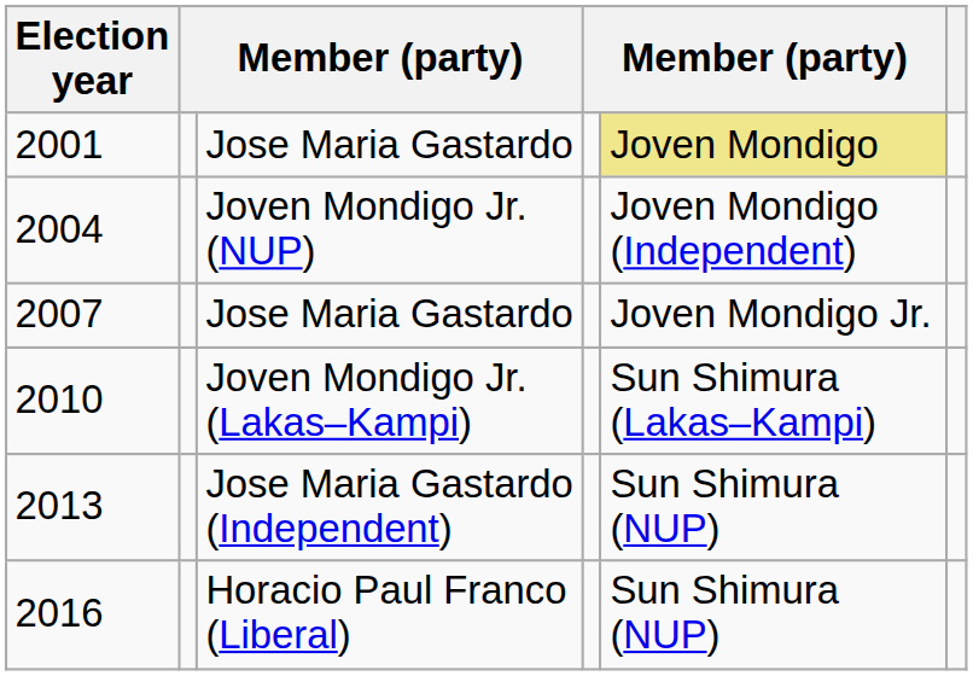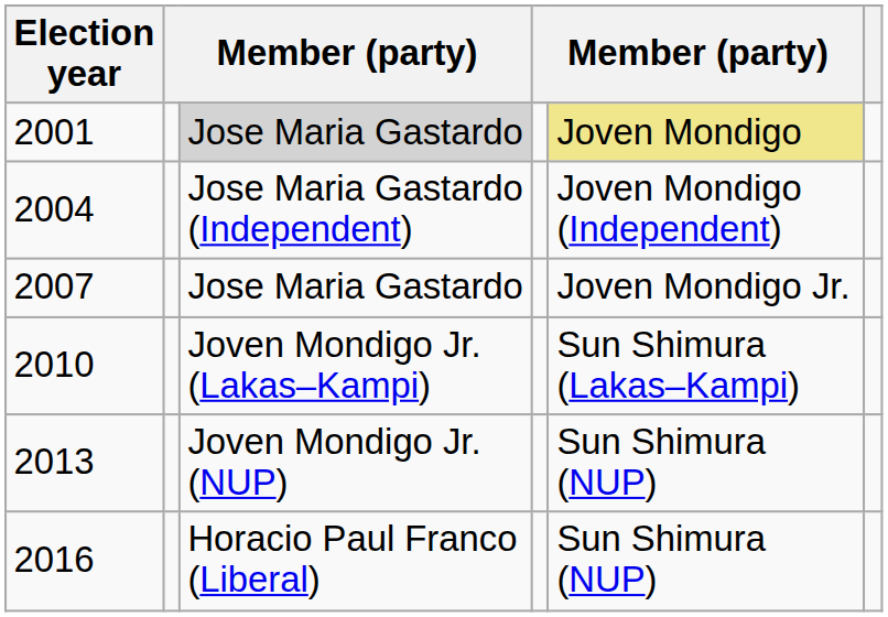 <table class=wikitable>
 <tr>
 <th width=60px>Election<br>year</th>
 <th colspan=2 width=140px>Member (party)</th>
 <th colspan=2 width=140px>Member (party)</th>
 <th !></th>
 </tr>
 <tr>
 <td>2001</td>
 <td></td>
-<td>Jose Maria Gastardo</td>
+<td style="background: lightgrey;">Jose Maria Gastardo</td>
 <td></td>
 <td style="background: khaki;">Joven Mondigo</td>
 <td></td>
 </tr>
 <tr>
 <td>2004</td>
 <td bgcolor=></td>
-<td>Joven Mondigo Jr.<br>(<a href='#'>NUP</a>)</td>
+<td>Jose Maria Gastardo<br>(<a href='#'>Independent</a>)</td>
 <td bgcolor=></td>
 <td>Joven Mondigo<br>(<a href='#'>Independent</a>)</td>
 <td></td>
 </tr>
 <tr>
 <td>2007</td>
 <td></td>
 <td>Jose Maria Gastardo</td>
 <td></td>
 <td>Joven Mondigo Jr.</td>
 <td></td>
 </tr>
 <tr>
 <td>2010</td>
 <td bgcolor=></td>
 <td>Joven Mondigo Jr.<br>(<a href='#'>Lakas–Kampi</a>)</td>
 <td bgcolor=></td>
 <td>Sun Shimura<br>(<a href='#'>Lakas–Kampi</a>)</td>
 <td></td>
 </tr>
 <tr>
 <td>2013</td>
 <td bgcolor=></td>
-<td>Jose Maria Gastardo<br>(<a href='#'>Independent</a>)</td>
+<td>Joven Mondigo Jr.<br>(<a href='#'>NUP</a>)</td>
 <td bgcolor=></td>
 <td>Sun Shimura<br>(<a href='#'>NUP</a>)</td>
 <td></td>
 </tr>
 <tr>
 <td>2016</td>
 <td bgcolor=></td>
 <td>Horacio Paul Franco<br>(<a href='#'>Liberal</a>)</td>
 <td bgcolor=></td>
 <td>Sun Shimura<br>(<a href='#'>NUP</a>)</td>
 <td></td>
 </tr>
 </table>
